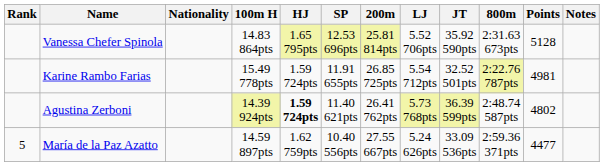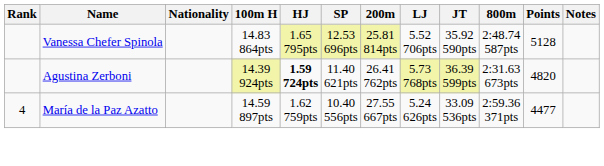 <table class="wikitable sortable" style="text-align:center">
 <tr>
 <th>Rank</th>
 <th>Name</th>
 <th>Nationality</th>
 <th>100m H</th>
 <th>HJ</th>
 <th>SP</th>
 <th>200m</th>
 <th>LJ</th>
 <th>JT</th>
 <th>800m</th>
 <th>Points</th>
 <th>Notes</th>
 </tr>
 <tr>
 <td align=center></td>
 <td align=left><a href='#'>Vanessa Chefer Spinola</a></td>
 <td align=left></td>
 <td>14.83<br> 864pts</td>
 <td bgcolor=#F2F5A9>1.65<br> 795pts</td>
 <td bgcolor=#F2F5A9>12.53<br> 696pts</td>
 <td bgcolor=#F2F5A9>25.81<br> 814pts</td>
 <td>5.52<br> 706pts</td>
 <td>35.92<br> 590pts</td>
-<td>2:31.63<br> 673pts</td>
+<td>2:48.74<br> 587pts</td>
 <td>5128</td>
-<td></td>
-</tr>
-<tr>
-<td align=center></td>
-<td align=left><a href='#'>Karine Rambo Farias</a></td>
-<td align=left></td>
-<td>15.49<br> 778pts</td>
-<td>1.59<br> 724pts</td>
-<td>11.91<br> 655pts</td>
-<td>26.85<br> 725pts</td>
-<td>5.54<br> 712pts</td>
-<td>32.52<br> 501pts</td>
-<td bgcolor=#F2F5A9>2:22.76<br> 787pts</td>
-<td>4981</td>
 <td></td>
 </tr>
 <tr>
 <td align=center></td>
 <td align=left><a href='#'>Agustina Zerboni</a></td>
 <td align=left></td>
 <td bgcolor=#F2F5A9>14.39<br> 924pts</td>
 <td><strong>1.59<br> 724pts</strong></td>
 <td>11.40<br> 621pts</td>
 <td>26.41<br> 762pts</td>
 <td bgcolor=#F2F5A9>5.73<br> 768pts</td>
 <td bgcolor=#F2F5A9>36.39<br> 599pts</td>
-<td>2:48.74<br> 587pts</td>
-<td>4802</td>
+<td>2:31.63<br> 673pts</td>
+<td>4820</td>
 <td></td>
 </tr>
 <tr>
-<td align=center>5</td>
+<td align=center>4</td>
 <td align=left><a href='#'>María de la Paz Azatto</a></td>
 <td align=left></td>
 <td>14.59<br> 897pts</td>
 <td>1.62<br> 759pts</td>
 <td>10.40<br> 556pts</td>
 <td>27.55<br> 667pts</td>
 <td>5.24<br> 626pts</td>
 <td>33.09<br> 536pts</td>
 <td>2:59.36<br> 371pts</td>
 <td>4477</td>
 <td></td>
 </tr>
 </table>
